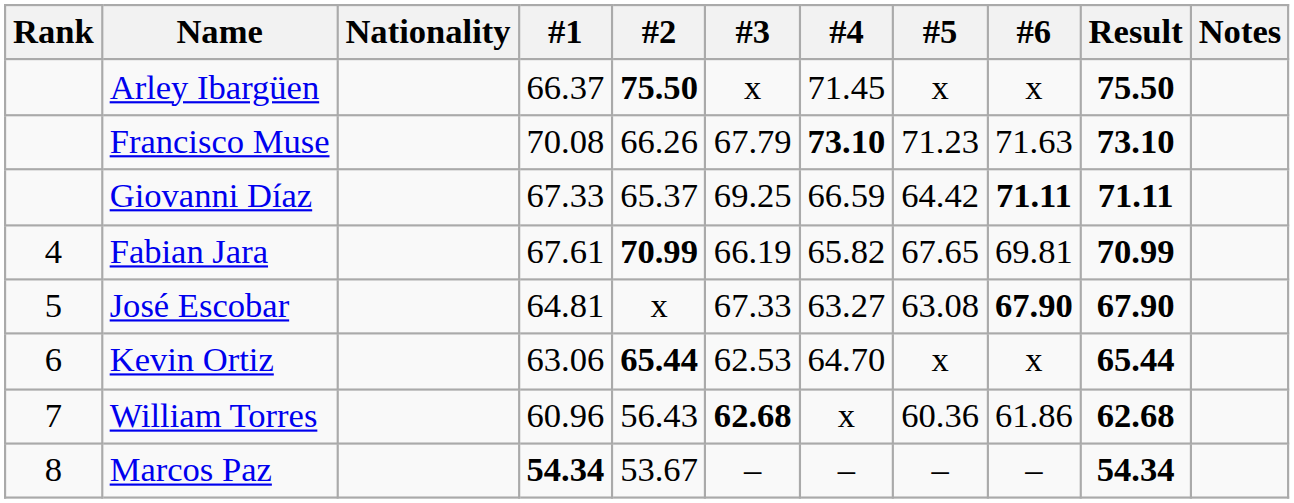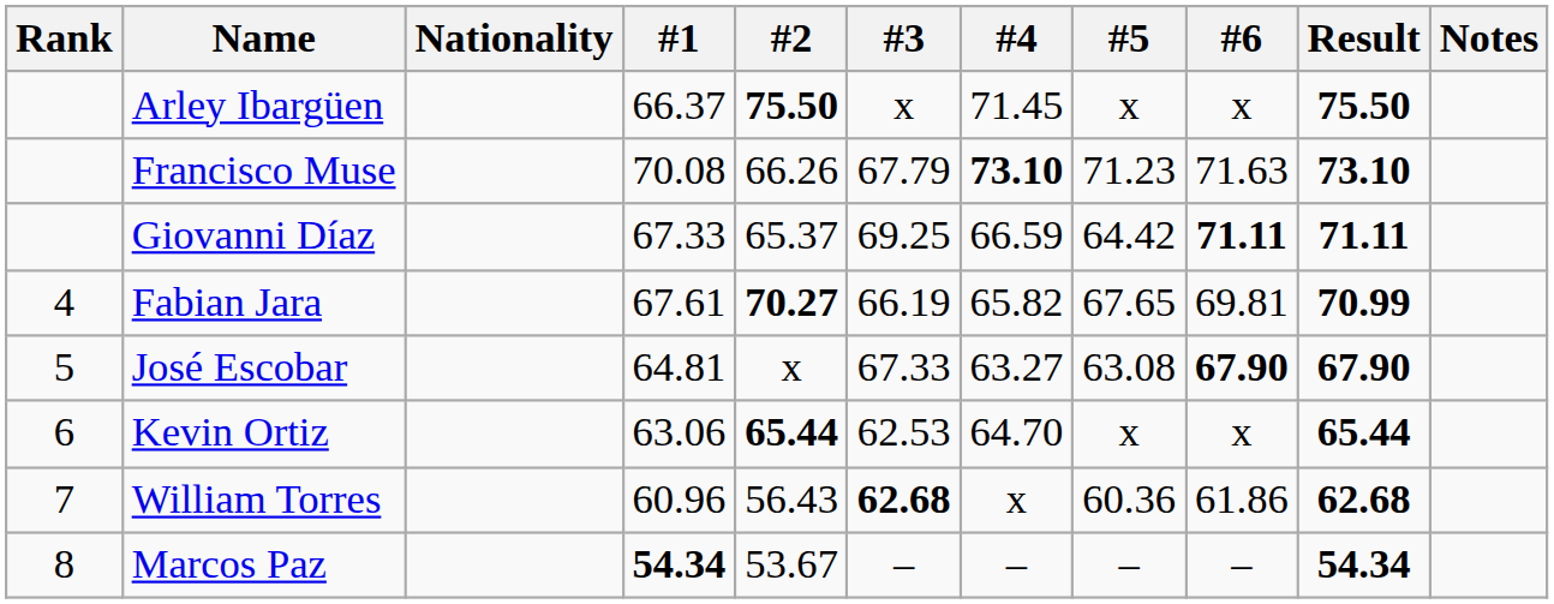 <table class="wikitable sortable" style="text-align:center">
 <tr>
 <th>Rank</th>
 <th>Name</th>
 <th>Nationality</th>
 <th>#1</th>
 <th>#2</th>
 <th>#3</th>
 <th>#4</th>
 <th>#5</th>
 <th>#6</th>
 <th>Result</th>
 <th>Notes</th>
 </tr>
 <tr>
 <td></td>
 <td align=left><a href='#'>Arley Ibargüen</a></td>
 <td align=left></td>
 <td>66.37</td>
 <td><strong>75.50</strong></td>
 <td>x</td>
 <td>71.45</td>
 <td>x</td>
 <td>x</td>
 <td><strong>75.50</strong></td>
 <td></td>
 </tr>
 <tr>
 <td></td>
 <td align=left><a href='#'>Francisco Muse</a></td>
 <td align=left></td>
 <td>70.08</td>
 <td>66.26</td>
 <td>67.79</td>
 <td><strong>73.10</strong></td>
 <td>71.23</td>
 <td>71.63</td>
 <td><strong>73.10</strong></td>
 <td></td>
 </tr>
 <tr>
 <td></td>
 <td align=left><a href='#'>Giovanni Díaz</a></td>
 <td align=left></td>
 <td>67.33</td>
 <td>65.37</td>
 <td>69.25</td>
 <td>66.59</td>
 <td>64.42</td>
 <td><strong>71.11</strong></td>
 <td><strong>71.11</strong></td>
 <td></td>
 </tr>
 <tr>
 <td>4</td>
 <td align=left><a href='#'>Fabian Jara</a></td>
 <td align=left></td>
 <td>67.61</td>
-<td><strong>70.99</strong></td>
+<td><strong>70.27</strong></td>
 <td>66.19</td>
 <td>65.82</td>
 <td>67.65</td>
 <td>69.81</td>
 <td><strong>70.99</strong></td>
 <td></td>
 </tr>
 <tr>
 <td>5</td>
 <td align=left><a href='#'>José Escobar</a></td>
 <td align=left></td>
 <td>64.81</td>
 <td>x</td>
 <td>67.33</td>
 <td>63.27</td>
 <td>63.08</td>
 <td><strong>67.90</strong></td>
 <td><strong>67.90</strong></td>
 <td></td>
 </tr>
 <tr>
 <td>6</td>
 <td align=left><a href='#'>Kevin Ortiz</a></td>
 <td align=left></td>
 <td>63.06</td>
 <td><strong>65.44</strong></td>
 <td>62.53</td>
 <td>64.70</td>
 <td>x</td>
 <td>x</td>
 <td><strong>65.44</strong></td>
 <td></td>
 </tr>
 <tr>
 <td>7</td>
 <td align=left><a href='#'>William Torres</a></td>
 <td align=left></td>
 <td>60.96</td>
 <td>56.43</td>
 <td><strong>62.68</strong></td>
 <td>x</td>
 <td>60.36</td>
 <td>61.86</td>
 <td><strong>62.68</strong></td>
 <td></td>
 </tr>
 <tr>
 <td>8</td>
 <td align=left><a href='#'>Marcos Paz</a></td>
 <td align=left></td>
 <td><strong>54.34</strong></td>
 <td>53.67</td>
 <td>–</td>
 <td>–</td>
 <td>–</td>
 <td>–</td>
 <td><strong>54.34</strong></td>
 <td></td>
 </tr>
 </table>
